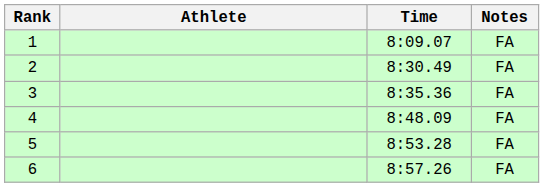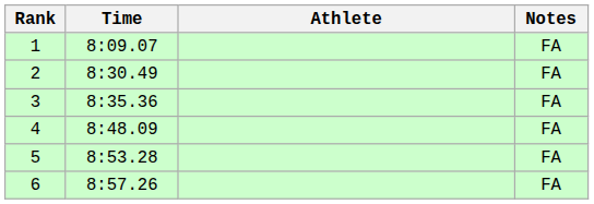 <table class=wikitable style="text-align:center">
 <tr>
 <th width=40>Rank</th>
+<th width=80>Time</th>
 <th width=250>Athlete</th>
-<th width=80>Time</th>
 <th width=50>Notes</th>
 </tr>
 <tr bgcolor="ccffcc">
 <td>1</td>
+<td>8:09.07</td>
 <td align="left"></td>
-<td>8:09.07</td>
 <td>FA</td>
 </tr>
 <tr bgcolor="ccffcc">
 <td>2</td>
+<td>8:30.49</td>
 <td align="left"></td>
-<td>8:30.49</td>
 <td>FA</td>
 </tr>
 <tr bgcolor="ccffcc">
 <td>3</td>
+<td>8:35.36</td>
 <td align="left"></td>
-<td>8:35.36</td>
 <td>FA</td>
 </tr>
 <tr bgcolor="ccffcc">
 <td>4</td>
+<td>8:48.09</td>
 <td align="left"></td>
-<td>8:48.09</td>
 <td>FA</td>
 </tr>
 <tr bgcolor="ccffcc">
 <td>5</td>
+<td>8:53.28</td>
 <td align="left"></td>
-<td>8:53.28</td>
 <td>FA</td>
 </tr>
 <tr bgcolor="ccffcc">
 <td>6</td>
+<td>8:57.26</td>
 <td align="left"></td>
-<td>8:57.26</td>
 <td>FA</td>
 </tr>
 </table>
